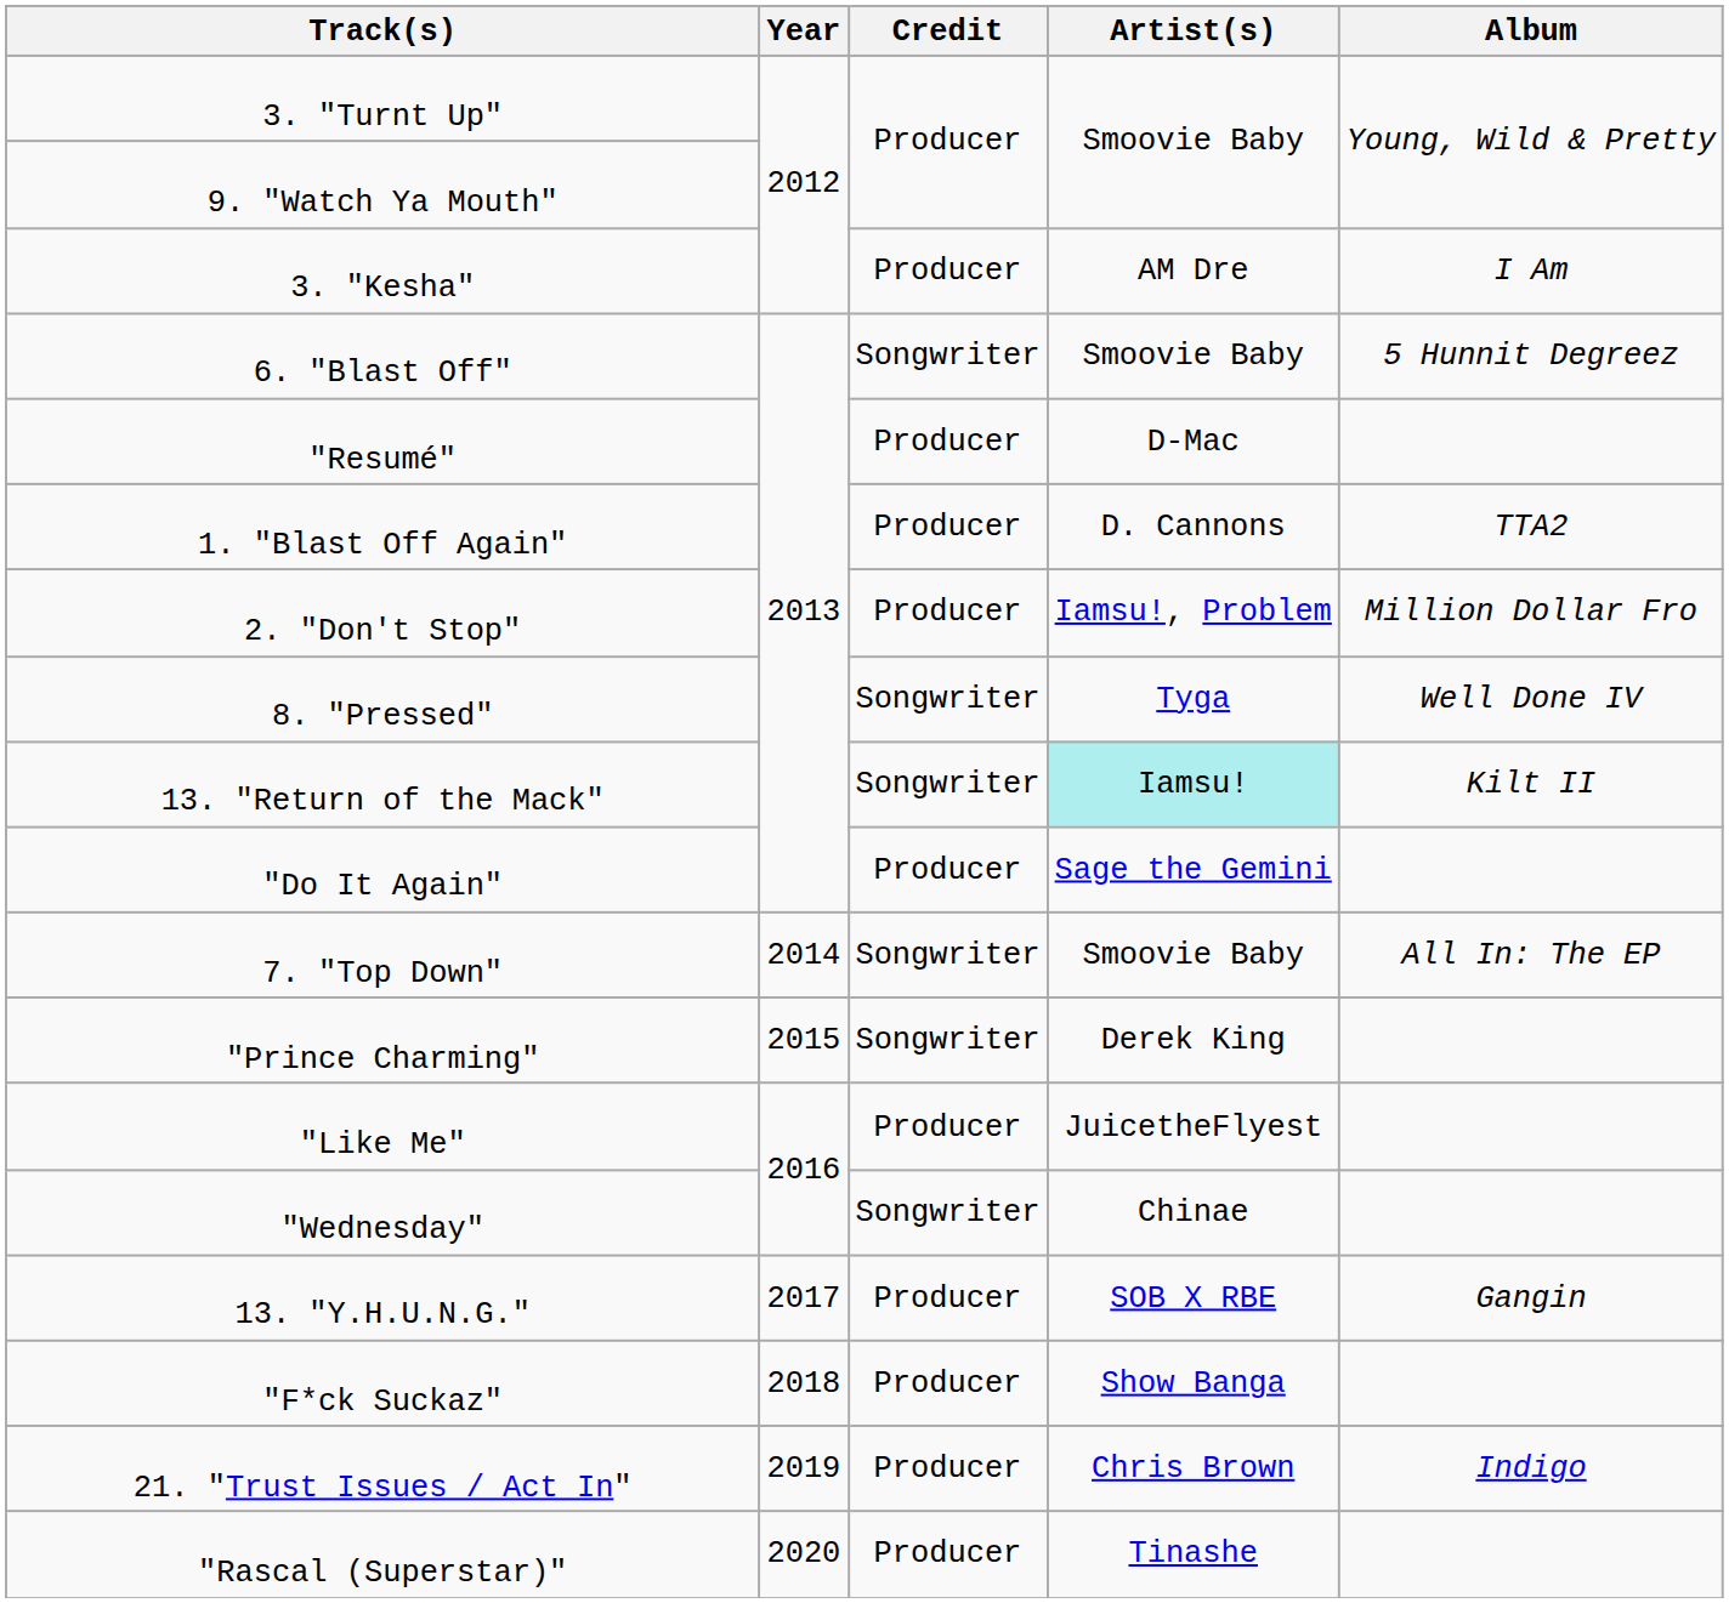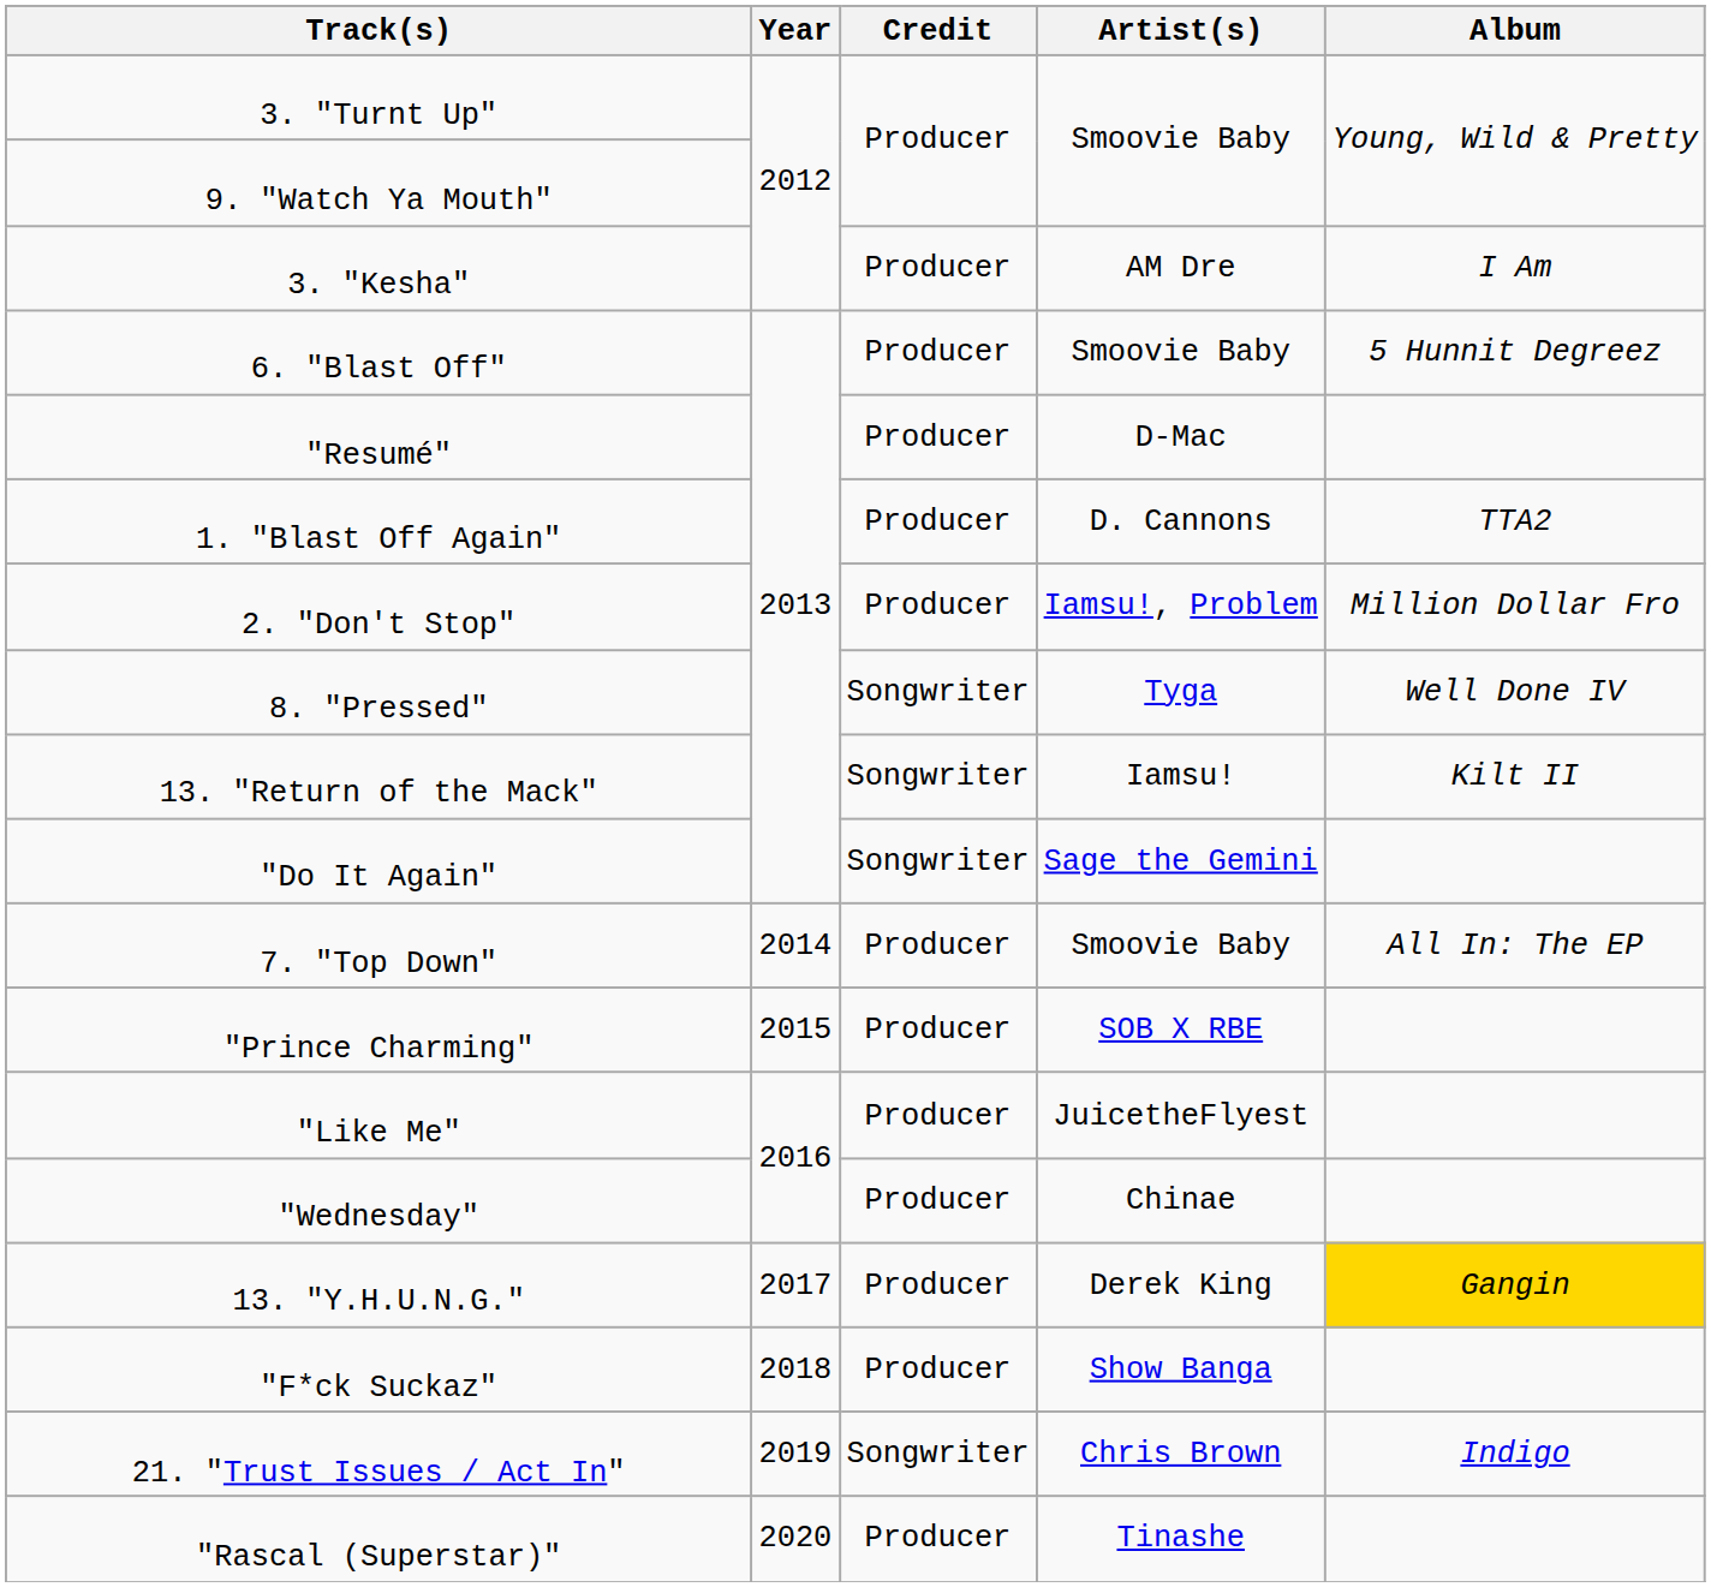 <table class="wikitable plainrowheaders" style="text-align:center;">
 <tr>
 <th scope="col" style="width:24em;">Track(s)</th>
 <th scope="col" style="width:1em;">Year</th>
 <th scope="col">Credit</th>
 <th scope="col">Artist(s)</th>
 <th scope="col">Album</th>
 </tr>
 <tr>
 <td><br>3. "Turnt Up"</td>
 <td rowspan="3">2012</td>
 <td rowspan="2">Producer</td>
 <td rowspan="2">Smoovie Baby</td>
 <td rowspan="2"><em> Young, Wild & Pretty</em></td>
 </tr>
 <tr>
 <td><br>9. "Watch Ya Mouth"</td>
 </tr>
 <tr>
 <td><br>3. "Kesha"<br></td>
 <td>Producer</td>
 <td>AM Dre</td>
 <td><em>I Am</em></td>
 </tr>
 <tr>
 <td><br>6. "Blast Off"</td>
 <td rowspan="7">2013</td>
-<td>Songwriter</td>
+<td>Producer</td>
 <td>Smoovie Baby</td>
 <td><em>5 Hunnit Degreez</em></td>
 </tr>
 <tr>
 <td><br>"Resumé"<br></td>
 <td>Producer</td>
 <td>D-Mac</td>
 <td></td>
 </tr>
 <tr>
 <td><br>1. "Blast Off Again"</td>
 <td>Producer</td>
 <td>D. Cannons</td>
 <td><em>TTA2</em></td>
 </tr>
 <tr>
 <td><br>2. "Don't Stop"</td>
 <td>Producer</td>
 <td><a href='#'>Iamsu!</a>, <a href='#'>Problem</a></td>
 <td><em>Million Dollar Fro</em></td>
 </tr>
 <tr>
 <td><br>8. "Pressed"<br></td>
 <td>Songwriter</td>
 <td><a href='#'>Tyga</a></td>
 <td><em>Well Done IV</em></td>
 </tr>
 <tr>
 <td><br>13. "Return of the Mack"<br></td>
 <td>Songwriter</td>
-<td style="background: paleturquoise;">Iamsu!</td>
+<td>Iamsu!</td>
 <td><em>Kilt II</em></td>
 </tr>
 <tr>
 <td><br>"Do It Again"<br></td>
-<td>Producer</td>
+<td>Songwriter</td>
 <td><a href='#'>Sage the Gemini</a></td>
 <td></td>
 </tr>
 <tr>
 <td><br>7. "Top Down"<br></td>
 <td>2014</td>
-<td>Songwriter</td>
+<td>Producer</td>
 <td>Smoovie Baby</td>
 <td><em>All In: The EP</em></td>
 </tr>
 <tr>
 <td><br>"Prince Charming"<br></td>
 <td>2015</td>
-<td>Songwriter</td>
-<td>Derek King</td>
+<td>Producer</td>
+<td><a href='#'>SOB X RBE</a></td>
 <td></td>
 </tr>
 <tr>
 <td><br>"Like Me"<br></td>
 <td rowspan="2">2016</td>
 <td>Producer</td>
 <td>JuicetheFlyest</td>
 <td></td>
 </tr>
 <tr>
 <td><br>"Wednesday"<br></td>
-<td>Songwriter</td>
+<td>Producer</td>
 <td>Chinae</td>
 <td></td>
 </tr>
 <tr>
 <td><br>13. "Y.H.U.N.G."</td>
 <td>2017</td>
 <td>Producer</td>
-<td><a href='#'>SOB X RBE</a></td>
-<td><em>Gangin</em></td>
+<td>Derek King</td>
+<td style="background: gold;"><em>Gangin</em></td>
 </tr>
 <tr>
 <td><br>"F*ck Suckaz"</td>
 <td>2018</td>
 <td>Producer</td>
 <td><a href='#'>Show Banga</a></td>
 <td></td>
 </tr>
 <tr>
 <td><br>21. "<a href='#'>Trust Issues / Act In</a>"</td>
 <td>2019</td>
-<td>Producer</td>
+<td>Songwriter</td>
 <td><a href='#'>Chris Brown</a></td>
 <td><em><a href='#'>Indigo</a></em></td>
 </tr>
 <tr>
 <td><br>"Rascal (Superstar)"</td>
 <td>2020</td>
 <td>Producer</td>
 <td><a href='#'>Tinashe</a></td>
 <td></td>
 </tr>
 <tr>
 </tr>
 </table>
